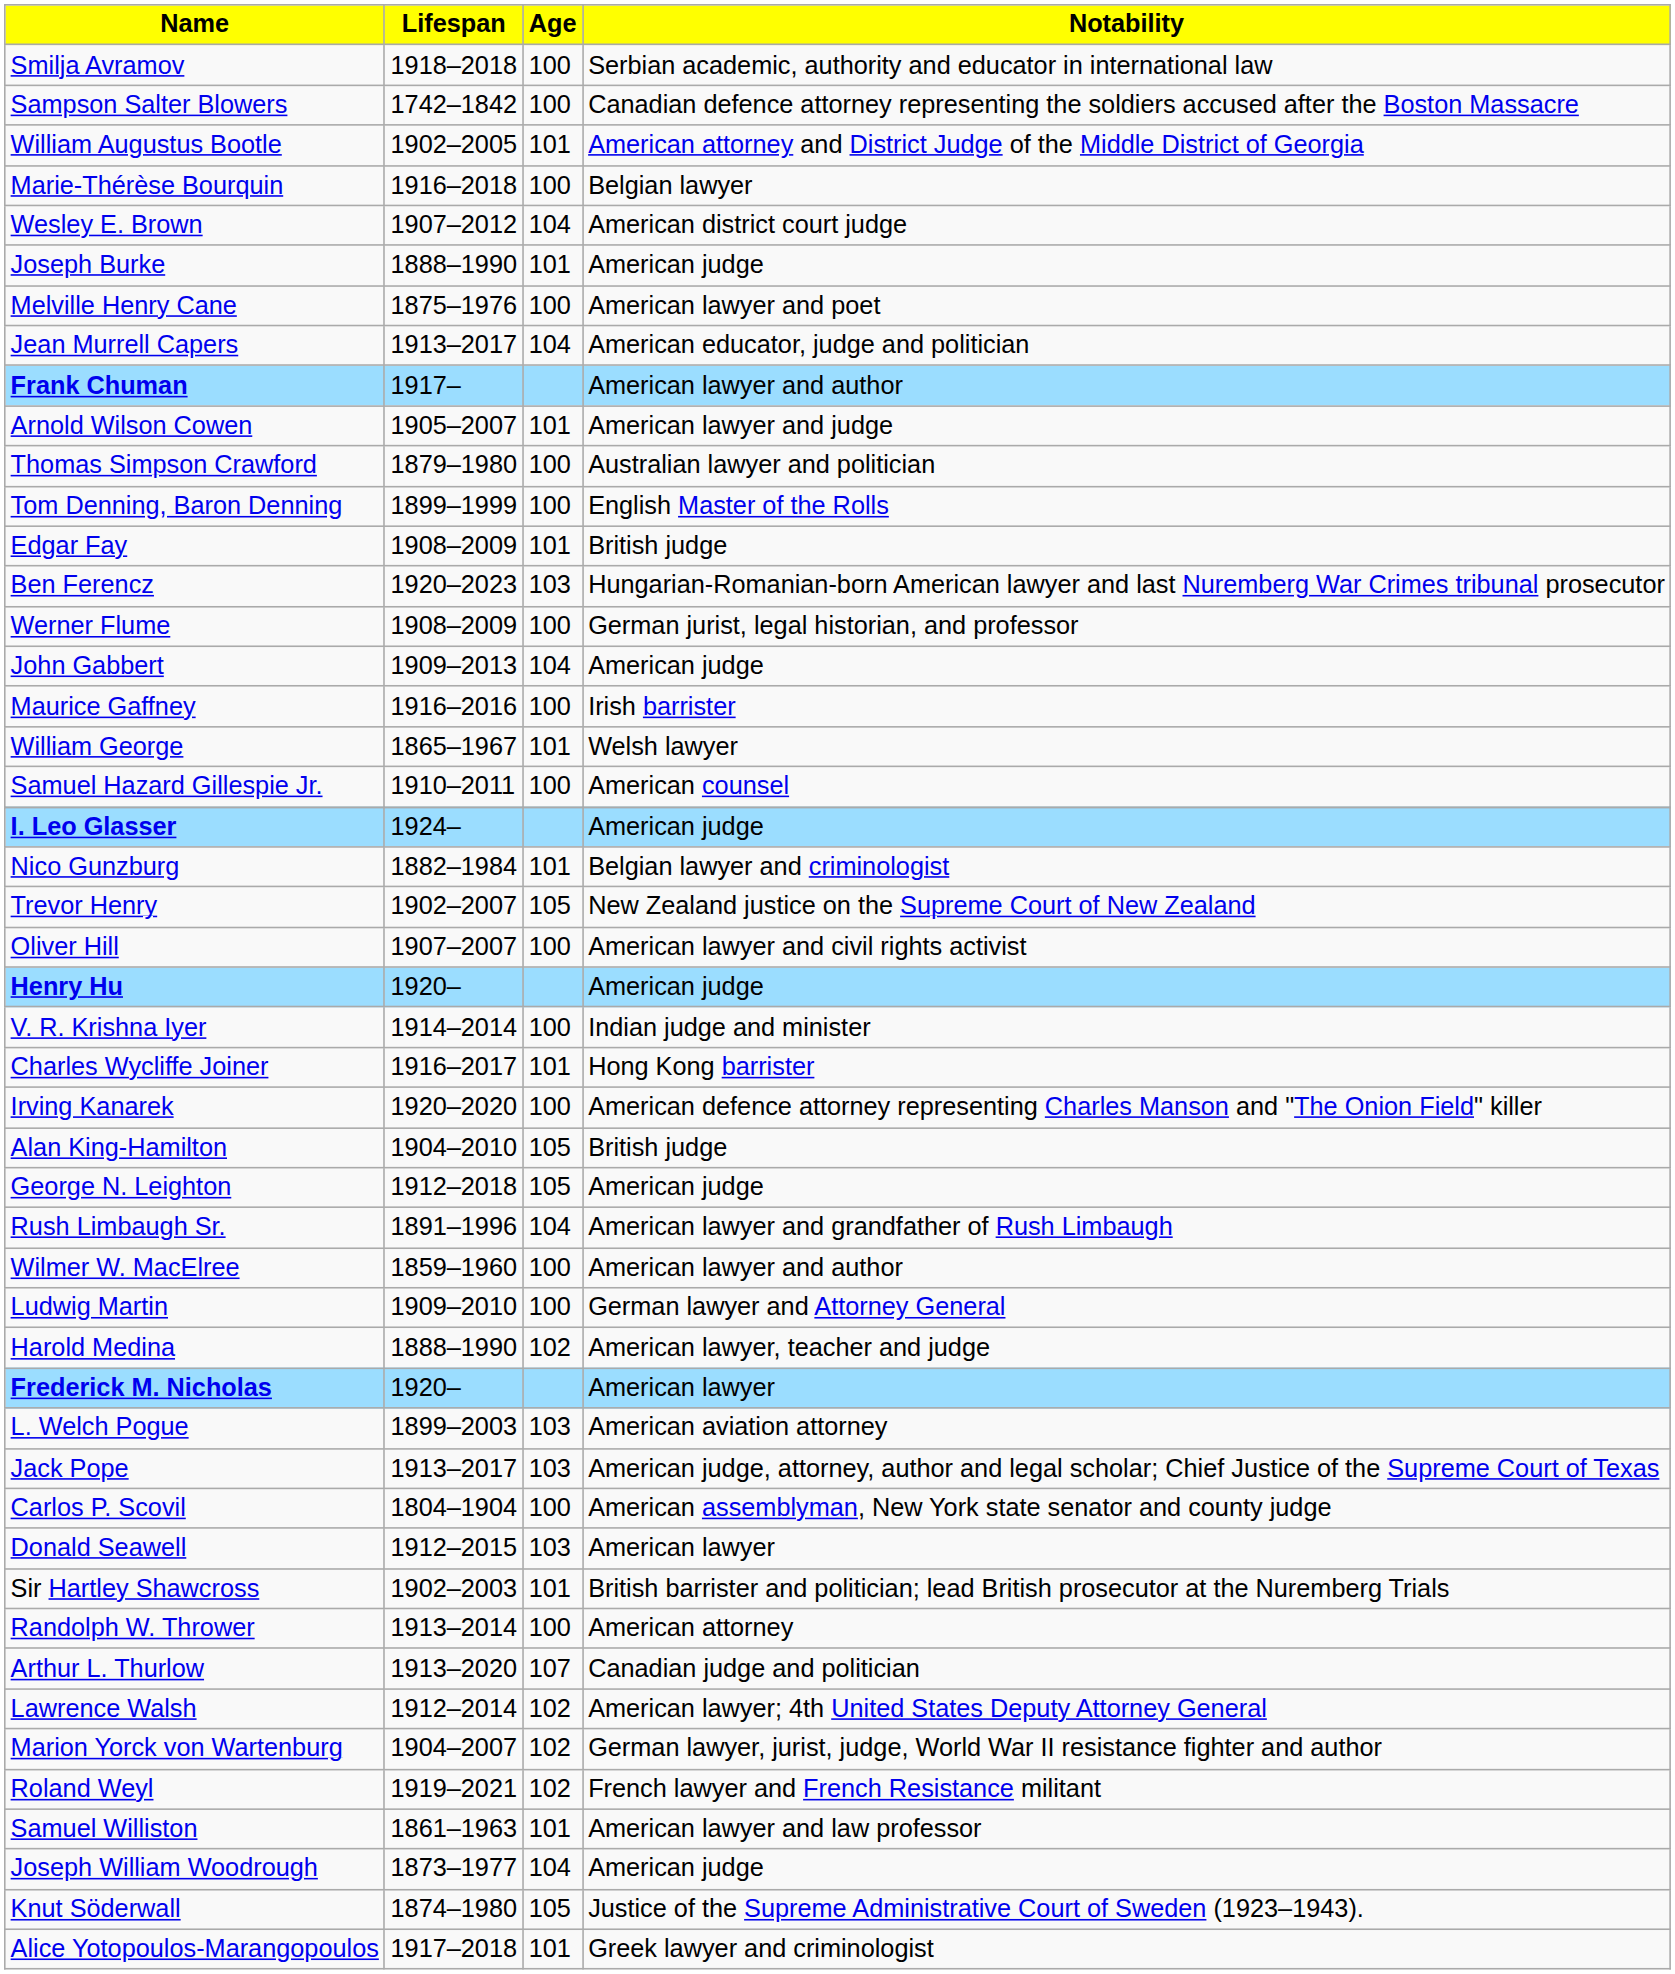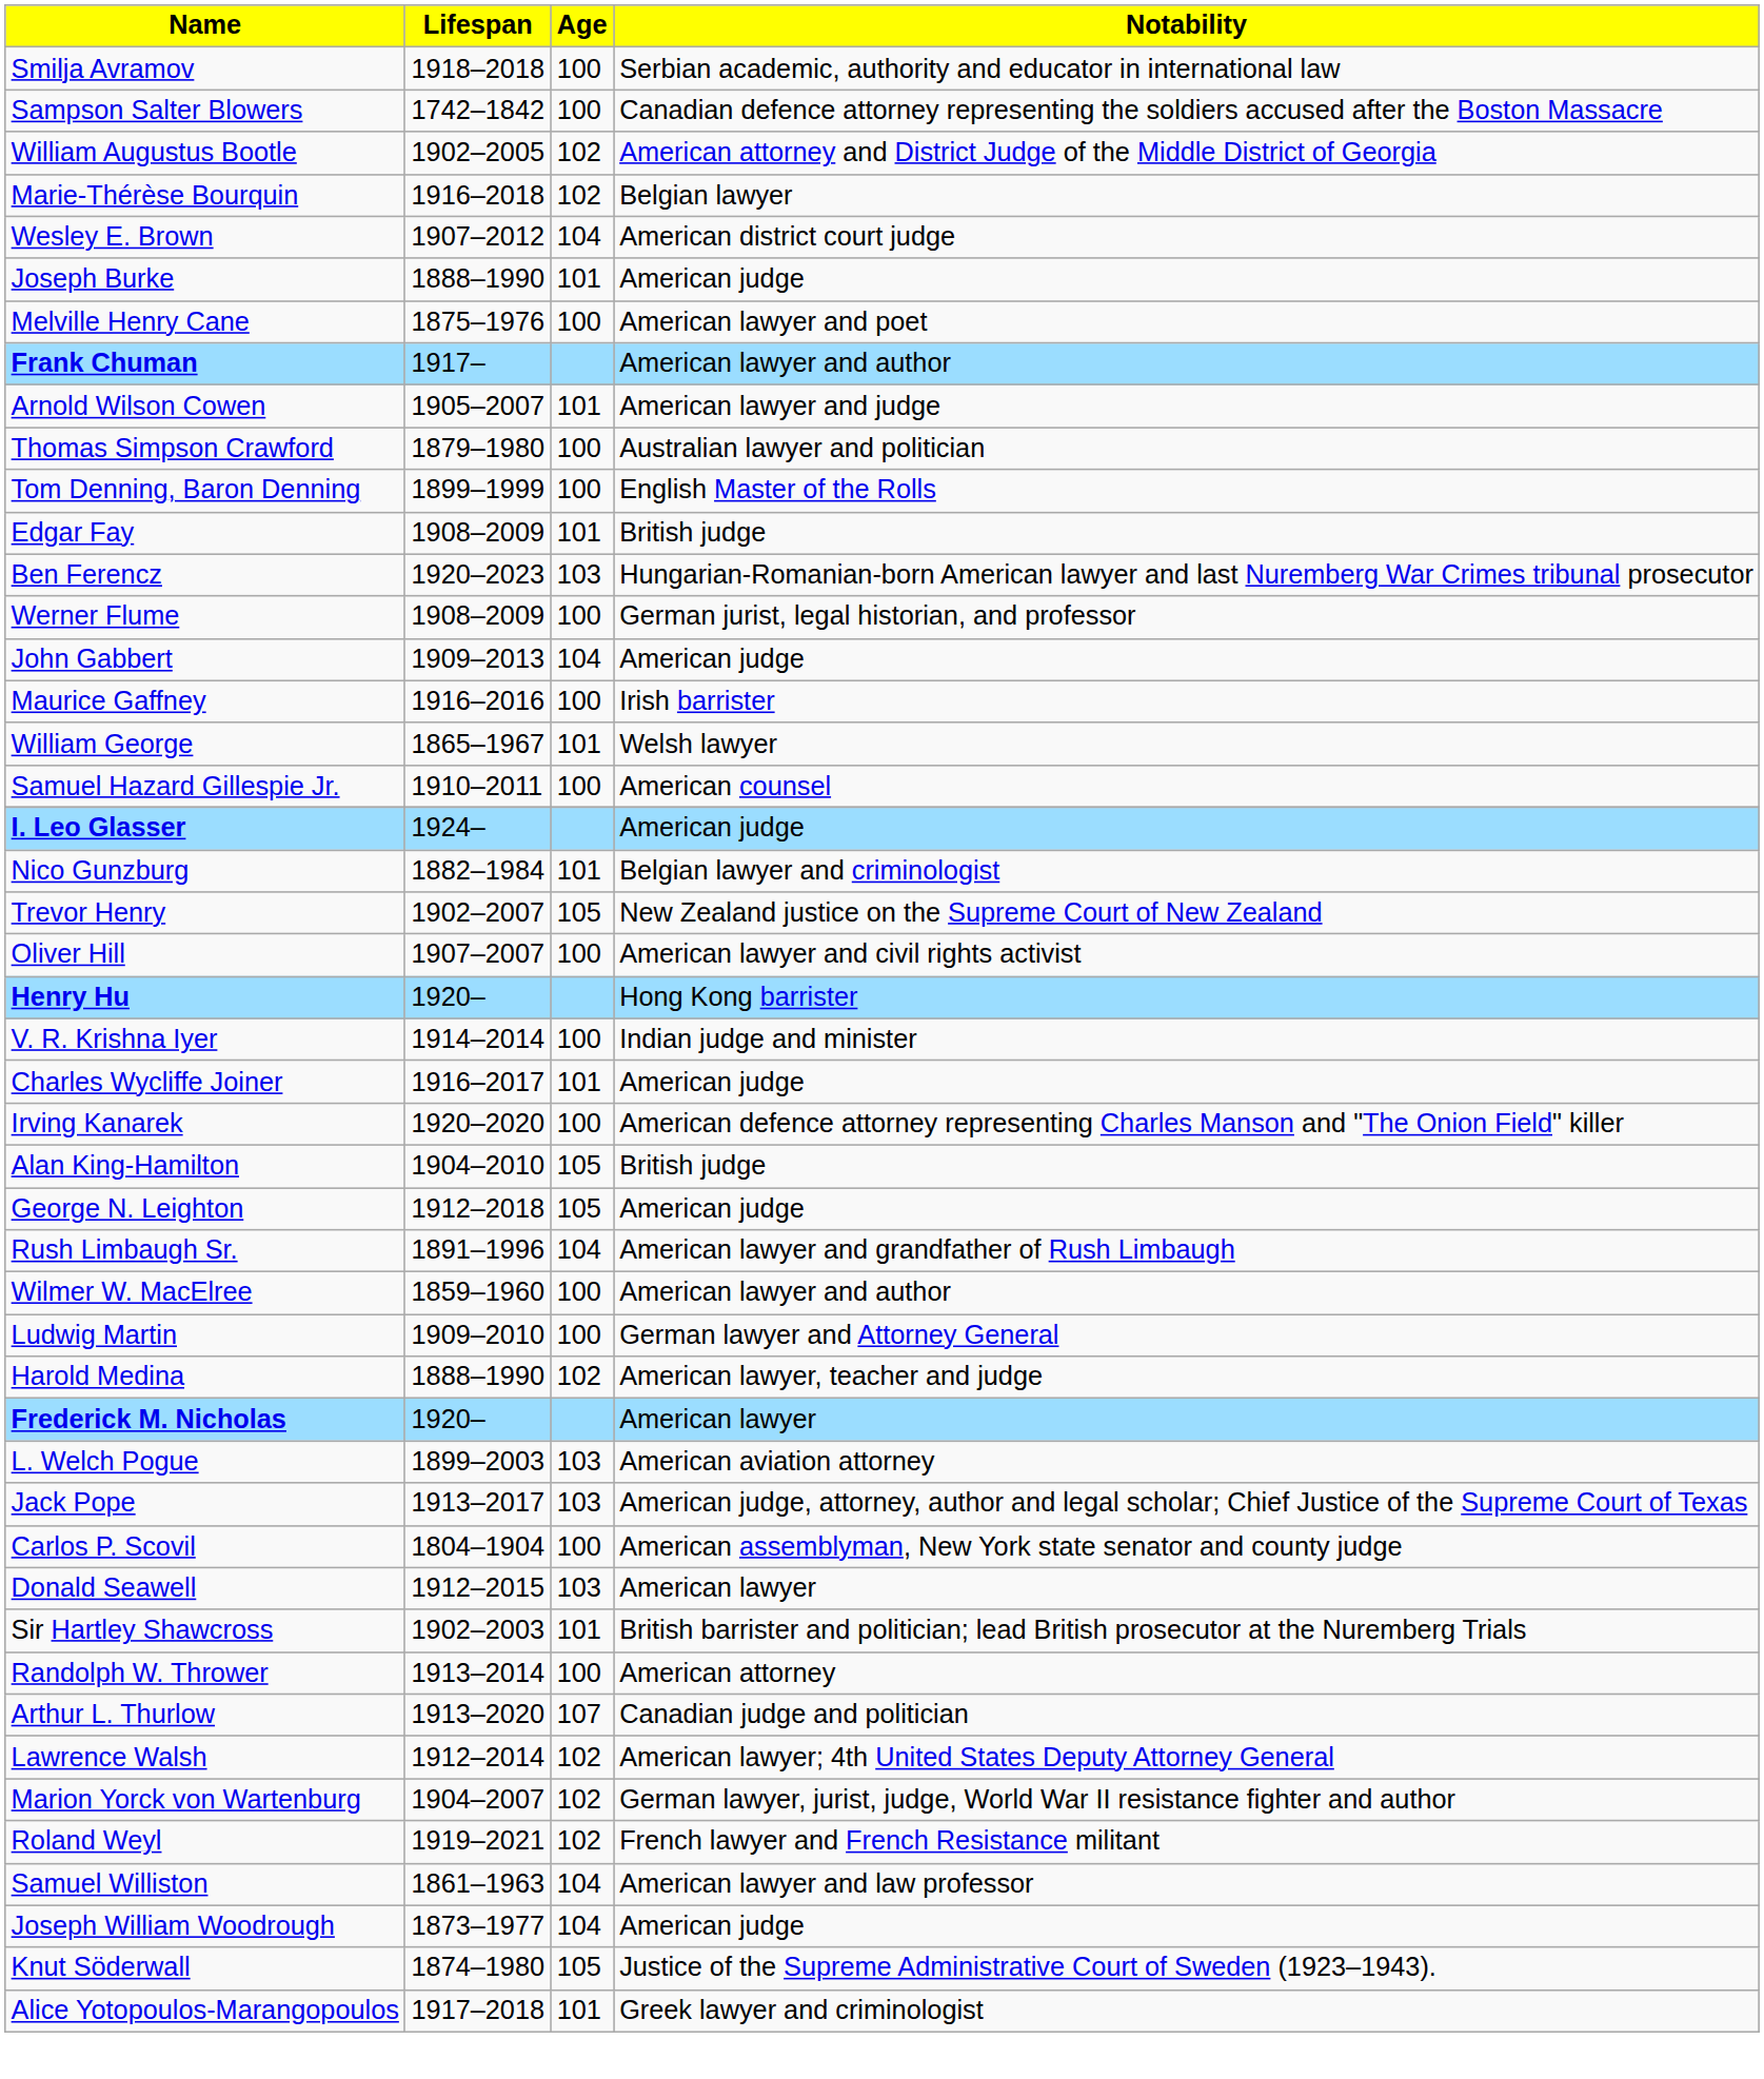 <table class="wikitable sortable">
 <tr>
 <th style="background-color:yellow;">Name</th>
 <th style="background-color:yellow;">Lifespan</th>
 <th style="background-color:yellow;">Age</th>
 <th style="background-color:yellow;">Notability</th>
 </tr>
 <tr>
 <td><a href='#'>Smilja Avramov</a></td>
 <td>1918–2018</td>
 <td>100</td>
 <td>Serbian academic, authority and educator in international law</td>
 </tr>
 <tr>
 <td><a href='#'>Sampson Salter Blowers</a></td>
 <td>1742–1842</td>
 <td>100</td>
 <td>Canadian defence attorney representing the soldiers accused after the <a href='#'>Boston Massacre</a></td>
 </tr>
 <tr>
 <td><a href='#'>William Augustus Bootle</a></td>
 <td>1902–2005</td>
-<td>101</td>
+<td>102</td>
 <td><a href='#'>American attorney</a> and <a href='#'>District Judge</a> of the <a href='#'>Middle District of Georgia</a></td>
 </tr>
 <tr>
 <td><a href='#'>Marie-Thérèse Bourquin</a></td>
 <td>1916–2018</td>
-<td>100</td>
+<td>102</td>
 <td>Belgian lawyer</td>
 </tr>
 <tr>
 <td><a href='#'>Wesley E. Brown</a></td>
 <td>1907–2012</td>
 <td>104</td>
 <td>American district court judge</td>
 </tr>
 <tr>
 <td><a href='#'>Joseph Burke</a></td>
 <td>1888–1990</td>
 <td>101</td>
 <td>American judge</td>
 </tr>
 <tr>
 <td><a href='#'>Melville Henry Cane</a></td>
 <td>1875–1976</td>
 <td>100</td>
 <td>American lawyer and poet</td>
-</tr>
-<tr>
-<td><a href='#'>Jean Murrell Capers</a></td>
-<td>1913–2017</td>
-<td>104</td>
-<td>American educator, judge and politician</td>
 </tr>
 <tr style="background-color: #9BDDFF">
 <td><strong><a href='#'>Frank Chuman</a></strong></td>
 <td>1917–</td>
 <td></td>
 <td>American lawyer and author</td>
 </tr>
 <tr>
 <td><a href='#'>Arnold Wilson Cowen</a></td>
 <td>1905–2007</td>
 <td>101</td>
 <td>American lawyer and judge</td>
 </tr>
 <tr>
 <td><a href='#'>Thomas Simpson Crawford</a></td>
 <td>1879–1980</td>
 <td>100</td>
 <td>Australian lawyer and politician</td>
 </tr>
 <tr>
 <td><a href='#'>Tom Denning, Baron Denning</a></td>
 <td>1899–1999</td>
 <td>100</td>
 <td>English <a href='#'>Master of the Rolls</a></td>
 </tr>
 <tr>
 <td><a href='#'>Edgar Fay</a></td>
 <td>1908–2009</td>
 <td>101</td>
 <td>British judge</td>
 </tr>
 <tr>
 <td><a href='#'>Ben Ferencz</a></td>
 <td>1920–2023</td>
 <td>103</td>
 <td>Hungarian-Romanian-born American lawyer and last <a href='#'>Nuremberg War Crimes tribunal</a> prosecutor</td>
 </tr>
 <tr>
 <td><a href='#'>Werner Flume</a></td>
 <td>1908–2009</td>
 <td>100</td>
 <td>German jurist, legal historian, and professor</td>
 </tr>
 <tr>
 <td><a href='#'>John Gabbert</a></td>
 <td>1909–2013</td>
 <td>104</td>
 <td>American judge</td>
 </tr>
 <tr>
 <td><a href='#'>Maurice Gaffney</a></td>
 <td>1916–2016</td>
 <td>100</td>
 <td>Irish <a href='#'>barrister</a></td>
 </tr>
 <tr>
 <td><a href='#'>William George</a></td>
 <td>1865–1967</td>
 <td>101</td>
 <td>Welsh lawyer</td>
 </tr>
 <tr>
 <td><a href='#'>Samuel Hazard Gillespie Jr.</a></td>
 <td>1910–2011</td>
 <td>100</td>
 <td>American <a href='#'>counsel</a></td>
 </tr>
 <tr>
 </tr>
 <tr style="background-color: #9BDDFF">
 <td><strong><a href='#'>I. Leo Glasser</a></strong></td>
 <td>1924–</td>
 <td></td>
 <td>American judge</td>
 </tr>
 <tr>
 <td><a href='#'>Nico Gunzburg</a></td>
 <td>1882–1984</td>
 <td>101</td>
 <td>Belgian lawyer and <a href='#'>criminologist</a></td>
 </tr>
 <tr>
 <td><a href='#'>Trevor Henry</a></td>
 <td>1902–2007</td>
 <td>105</td>
 <td>New Zealand justice on the <a href='#'>Supreme Court of New Zealand</a></td>
 </tr>
 <tr>
 <td><a href='#'>Oliver Hill</a></td>
 <td>1907–2007</td>
 <td>100</td>
 <td>American lawyer and civil rights activist</td>
 </tr>
 <tr style="background-color: #9BDDFF">
 <td><strong><a href='#'>Henry Hu</a></strong></td>
 <td>1920–</td>
 <td></td>
-<td>American judge</td>
+<td>Hong Kong <a href='#'>barrister</a></td>
 </tr>
 <tr>
 <td><a href='#'>V. R. Krishna Iyer</a></td>
 <td>1914–2014</td>
 <td>100</td>
 <td>Indian judge and minister</td>
 </tr>
 <tr>
 <td><a href='#'>Charles Wycliffe Joiner</a></td>
 <td>1916–2017</td>
 <td>101</td>
-<td>Hong Kong <a href='#'>barrister</a></td>
+<td>American judge</td>
 </tr>
 <tr>
 <td><a href='#'>Irving Kanarek</a></td>
 <td>1920–2020</td>
 <td>100</td>
 <td>American defence attorney representing <a href='#'>Charles Manson</a> and "<a href='#'>The Onion Field</a>" killer</td>
 </tr>
 <tr>
 <td><a href='#'>Alan King-Hamilton</a></td>
 <td>1904–2010</td>
 <td>105</td>
 <td>British judge</td>
 </tr>
 <tr>
 <td><a href='#'>George N. Leighton</a></td>
 <td>1912–2018</td>
 <td>105</td>
 <td>American judge</td>
 </tr>
 <tr>
 <td><a href='#'>Rush Limbaugh Sr.</a></td>
 <td>1891–1996</td>
 <td>104</td>
 <td>American lawyer and grandfather of <a href='#'>Rush Limbaugh</a></td>
 </tr>
 <tr>
 <td><a href='#'>Wilmer W. MacElree</a></td>
 <td>1859–1960</td>
 <td>100</td>
 <td>American lawyer and author</td>
 </tr>
 <tr>
 <td><a href='#'>Ludwig Martin</a></td>
 <td>1909–2010</td>
 <td>100</td>
 <td>German lawyer and <a href='#'>Attorney General</a></td>
 </tr>
 <tr>
 <td><a href='#'>Harold Medina</a></td>
 <td>1888–1990</td>
 <td>102</td>
 <td>American lawyer, teacher and judge</td>
 </tr>
 <tr style="background-color: #9BDDFF">
 <td><strong><a href='#'>Frederick M. Nicholas</a></strong></td>
 <td>1920–</td>
 <td></td>
 <td>American lawyer</td>
 </tr>
 <tr>
 <td><a href='#'>L. Welch Pogue</a></td>
 <td>1899–2003</td>
 <td>103</td>
 <td>American aviation attorney</td>
 </tr>
 <tr>
 <td><a href='#'>Jack Pope</a></td>
 <td>1913–2017</td>
 <td>103</td>
 <td>American judge, attorney, author and legal scholar; Chief Justice of the <a href='#'>Supreme Court of Texas</a></td>
 </tr>
 <tr>
 <td><a href='#'>Carlos P. Scovil</a></td>
 <td>1804–1904</td>
 <td>100</td>
 <td>American <a href='#'>assemblyman</a>, New York state senator and county judge</td>
 </tr>
 <tr>
 <td><a href='#'>Donald Seawell</a></td>
 <td>1912–2015</td>
 <td>103</td>
 <td>American lawyer</td>
 </tr>
 <tr>
 <td>Sir <a href='#'>Hartley Shawcross</a></td>
 <td>1902–2003</td>
 <td>101</td>
 <td>British barrister and politician; lead British prosecutor at the Nuremberg Trials</td>
 </tr>
 <tr>
 <td><a href='#'>Randolph W. Thrower</a></td>
 <td>1913–2014</td>
 <td>100</td>
 <td>American attorney</td>
 </tr>
 <tr>
 <td><a href='#'>Arthur L. Thurlow</a></td>
 <td>1913–2020</td>
 <td>107</td>
 <td>Canadian judge and politician</td>
 </tr>
 <tr>
 <td><a href='#'>Lawrence Walsh</a></td>
 <td>1912–2014</td>
 <td>102</td>
 <td>American lawyer; 4th <a href='#'>United States Deputy Attorney General</a></td>
 </tr>
 <tr>
 <td><a href='#'>Marion Yorck von Wartenburg</a></td>
 <td>1904–2007</td>
 <td>102</td>
 <td>German lawyer, jurist, judge, World War II resistance fighter and author</td>
 </tr>
 <tr>
 <td><a href='#'>Roland Weyl</a></td>
 <td>1919–2021</td>
 <td>102</td>
 <td>French lawyer and <a href='#'>French Resistance</a> militant</td>
 </tr>
 <tr>
 <td><a href='#'>Samuel Williston</a></td>
 <td>1861–1963</td>
-<td>101</td>
+<td>104</td>
 <td>American lawyer and law professor</td>
 </tr>
 <tr>
 <td><a href='#'>Joseph William Woodrough</a></td>
 <td>1873–1977</td>
 <td>104</td>
 <td>American judge</td>
 </tr>
 <tr>
 <td><a href='#'>Knut Söderwall</a></td>
 <td>1874–1980</td>
 <td>105</td>
 <td>Justice of the <a href='#'>Supreme Administrative Court of Sweden</a> (1923–1943).</td>
 </tr>
 <tr>
 <td><a href='#'>Alice Yotopoulos-Marangopoulos</a></td>
 <td>1917–2018</td>
 <td>101</td>
 <td>Greek lawyer and criminologist</td>
 </tr>
 </table>
